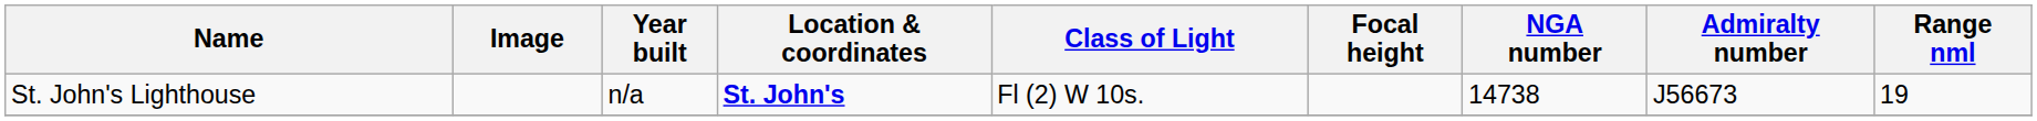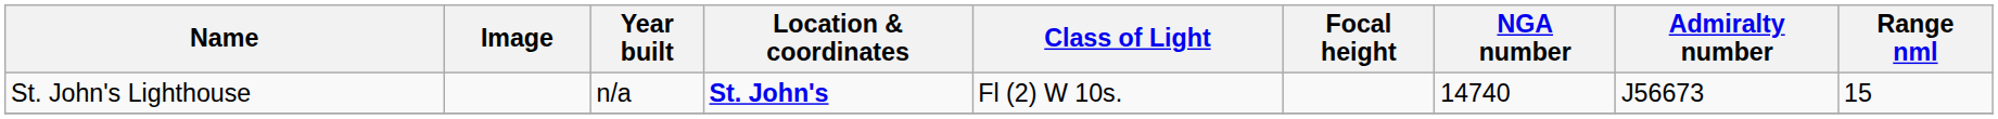 <table class="wikitable" style="width:100%">
 <tr>
 <th>Name</th>
 <th>Image</th>
 <th>Year<br>built</th>
 <th>Location &<br> coordinates</th>
 <th><a href='#'>Class of Light</a><br></th>
 <th>Focal<br>height<br></th>
 <th><a href='#'>NGA</a><br>number<br></th>
 <th><a href='#'>Admiralty</a><br>number<br></th>
 <th>Range<br><a href='#'>nml</a><br></th>
 </tr>
 <tr>
 <td>St. John's Lighthouse</td>
 <td></td>
 <td>n/a</td>
 <td><strong><a href='#'>St. John's</a><br></strong></td>
 <td>Fl (2) W 10s.</td>
 <td></td>
-<td>14738</td>
+<td>14740</td>
 <td>J56673</td>
-<td>19</td>
+<td>15</td>
 </tr>
 <tr>
 </tr>
 </table>
